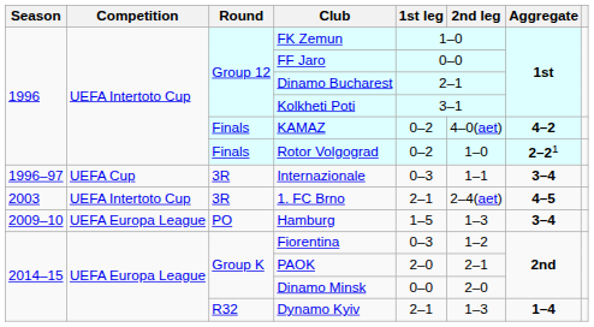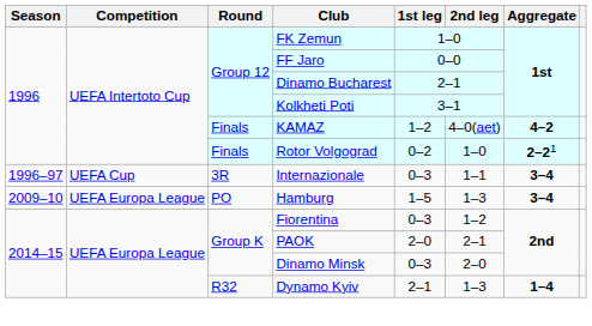 <table class="wikitable">
 <tr>
 <th>Season</th>
 <th>Competition</th>
 <th>Round</th>
 <th>Club</th>
 <th>1st leg</th>
 <th>2nd leg</th>
 <th>Aggregate</th>
 <th></th>
 </tr>
 <tr>
 <td rowspan="6"><a href='#'>1996</a></td>
 <td rowspan="6"><a href='#'>UEFA Intertoto Cup</a></td>
 <td rowspan=4 style="background-color:#dff"><a href='#'>Group 12</a></td>
 <td style="background-color:#dff"> <a href='#'>FK Zemun</a></td>
 <td colspan=2 align=center style="background-color:#dff">1–0</td>
 <td rowspan=4 align=center style="background-color:#dff"><strong>1st</strong></td>
 <td rowspan="4"></td>
 </tr>
 <tr>
 <td style="background-color:#dff"> <a href='#'>FF Jaro</a></td>
 <td colspan=2 align=center style="background-color:#dff">0–0</td>
 </tr>
 <tr>
 <td style="background-color:#dff"> <a href='#'>Dinamo Bucharest</a></td>
 <td colspan=2 align=center style="background-color:#dff">2–1</td>
 </tr>
 <tr>
 <td style="background-color:#dff"> <a href='#'>Kolkheti Poti</a></td>
 <td colspan=2 align=center style="background-color:#dff">3–1</td>
 </tr>
 <tr>
 <td style="background-color:#dff"><a href='#'>Finals</a></td>
 <td style="background-color:#dff"> <a href='#'>KAMAZ</a></td>
-<td style="background-color:#dff" align="center">0–2</td>
+<td style="background-color:#dff" align="center">1–2</td>
 <td style="background-color:#dff" align="center">4–0(<a href='#'>aet</a>)</td>
 <td style="background-color:#dff" align="center"><strong>4–2</strong></td>
 <td></td>
 </tr>
 <tr>
 <td style="background-color:#dff"><a href='#'>Finals</a></td>
 <td style="background-color:#dff"> <a href='#'>Rotor Volgograd</a></td>
 <td style="background-color:#dff" align="center">0–2</td>
 <td style="background-color:#dff" align="center">1–0</td>
 <td style="background-color:#dff" align="center"><strong>2–2</strong><sup>1</sup></td>
 <td></td>
 </tr>
 <tr>
 <td><a href='#'>1996–97</a></td>
 <td><a href='#'>UEFA Cup</a></td>
 <td><a href='#'>3R</a></td>
 <td> <a href='#'>Internazionale</a></td>
 <td style="text-align:center;">0–3</td>
 <td style="text-align:center;">1–1</td>
 <td style="text-align:center;"><strong>3–4</strong></td>
-<td></td>
-</tr>
-<tr>
-<td><a href='#'>2003</a></td>
-<td><a href='#'>UEFA Intertoto Cup</a></td>
-<td><a href='#'>3R</a></td>
-<td> <a href='#'>1. FC Brno</a></td>
-<td style="text-align:center;">2–1</td>
-<td style="text-align:center;">2–4(<a href='#'>aet</a>)</td>
-<td style="text-align:center;"><strong>4–5</strong></td>
 <td></td>
 </tr>
 <tr>
 <td><a href='#'>2009–10</a></td>
 <td><a href='#'>UEFA Europa League</a></td>
 <td><a href='#'>PO</a></td>
 <td> <a href='#'>Hamburg</a></td>
 <td style="text-align:center;">1–5</td>
 <td style="text-align:center;">1–3</td>
 <td style="text-align:center;"><strong>3–4</strong></td>
 <td></td>
 </tr>
 <tr>
 <td rowspan="4"><a href='#'>2014–15</a></td>
 <td rowspan="4"><a href='#'>UEFA Europa League</a></td>
 <td rowspan="3"><a href='#'>Group K</a></td>
 <td> <a href='#'>Fiorentina</a></td>
 <td style="text-align:center;">0–3</td>
 <td style="text-align:center;">1–2</td>
 <td rowspan="3" align="center"><strong>2nd</strong></td>
 <td rowspan="3"></td>
 </tr>
 <tr>
 <td> <a href='#'>PAOK</a></td>
 <td style="text-align:center;">2–0</td>
 <td style="text-align:center;">2–1</td>
 </tr>
 <tr>
 <td> <a href='#'>Dinamo Minsk</a></td>
-<td style="text-align:center;">0–0</td>
+<td style="text-align:center;">0–3</td>
 <td style="text-align:center;">2–0</td>
 </tr>
 <tr>
 <td><a href='#'>R32</a></td>
 <td>  <a href='#'>Dynamo Kyiv</a></td>
 <td style="text-align:center;">2–1</td>
 <td style="text-align:center;">1–3</td>
 <td style="text-align:center;"><strong>1–4</strong></td>
 <td></td>
 </tr>
 </table>
